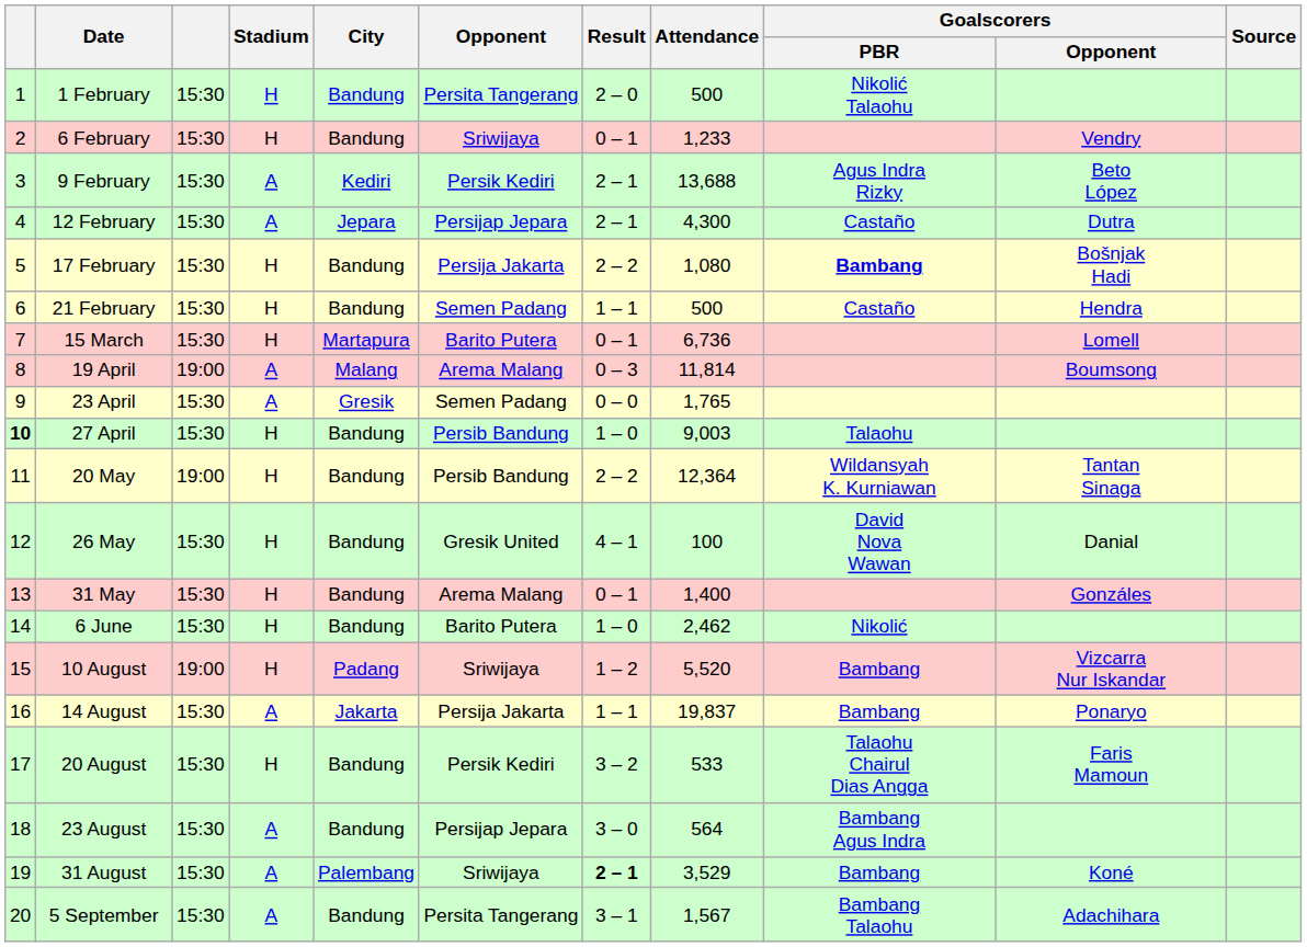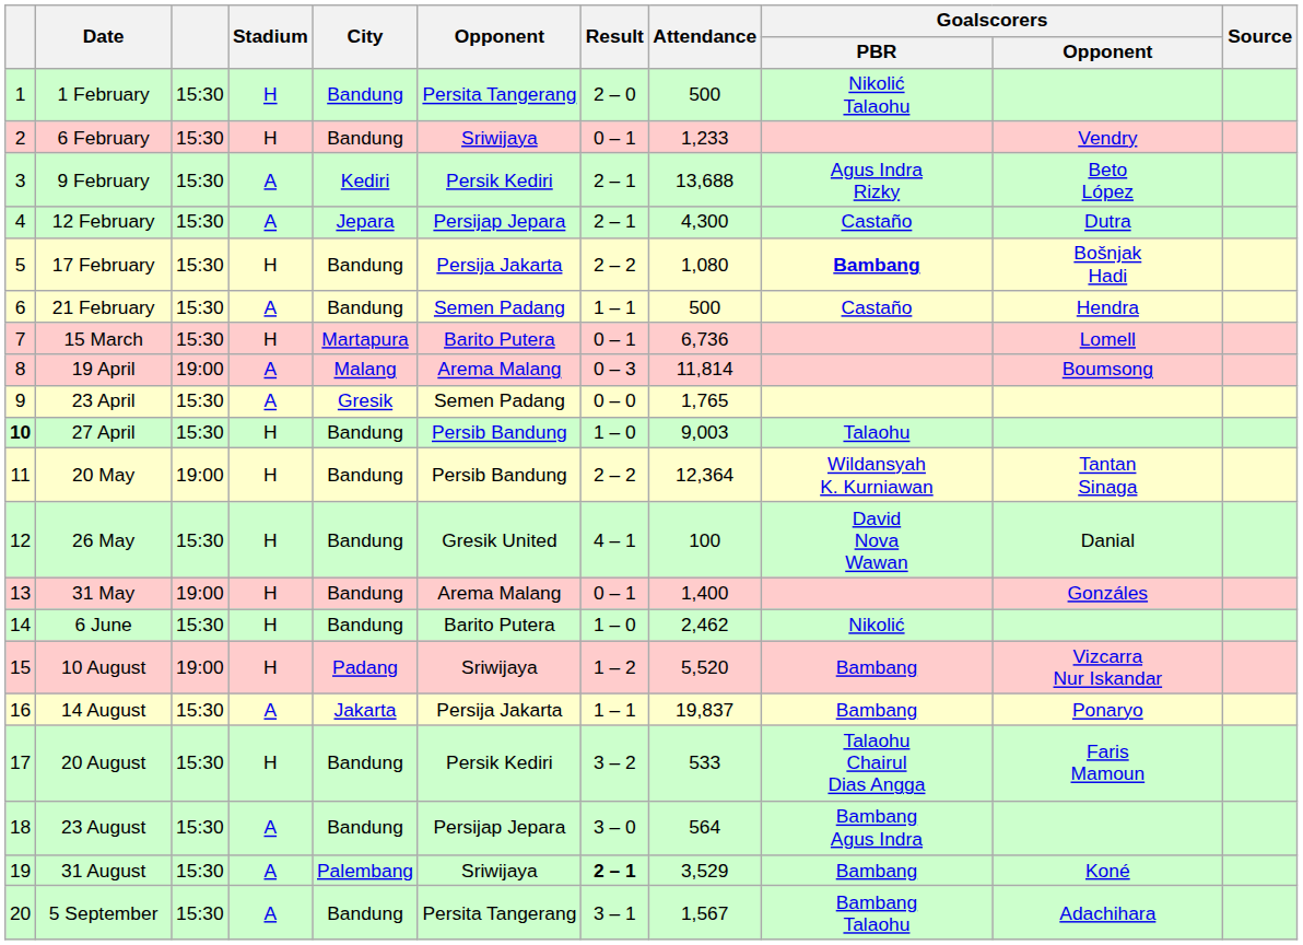 <table class="wikitable" Style="text-align: center;font-size:75%">
 <tr>
 <th rowspan="2"></th>
 <th rowspan="2" style="width:80px">Date</th>
 <th rowspan="2"></th>
 <th rowspan="2">Stadium</th>
 <th rowspan="2">City</th>
 <th rowspan="2">Opponent</th>
 <th rowspan="2">Result</th>
 <th rowspan="2">Attendance</th>
 <th colspan="2">Goalscorers</th>
 <th rowspan="2">Source</th>
 </tr>
 <tr>
 <th style="width:140px">PBR</th>
 <th style="width:140px">Opponent</th>
 </tr>
 <tr style="background:#cfc">
 <td>1</td>
 <td>1 February</td>
 <td>15:30</td>
 <td><a href='#'>H</a></td>
 <td><a href='#'>Bandung</a></td>
 <td><a href='#'>Persita Tangerang</a></td>
 <td>2 – 0</td>
 <td>500</td>
 <td><a href='#'>Nikolić</a> <br><a href='#'>Talaohu</a> </td>
 <td></td>
 <td></td>
 </tr>
 <tr style="background:#fcc">
 <td>2</td>
 <td>6 February</td>
 <td>15:30</td>
 <td>H</td>
 <td>Bandung</td>
 <td><a href='#'>Sriwijaya</a></td>
 <td>0 – 1</td>
 <td>1,233</td>
 <td></td>
 <td><a href='#'>Vendry</a> </td>
 <td></td>
 </tr>
 <tr style="background:#cfc">
 <td>3</td>
 <td>9 February</td>
 <td>15:30</td>
 <td><a href='#'>A</a></td>
 <td><a href='#'>Kediri</a></td>
 <td><a href='#'>Persik Kediri</a></td>
 <td>2 – 1</td>
 <td>13,688</td>
 <td><a href='#'>Agus Indra</a> <br><a href='#'>Rizky</a> </td>
 <td><a href='#'>Beto</a> <br><a href='#'>López</a> </td>
 <td></td>
 </tr>
 <tr style="background:#cfc">
 <td>4</td>
 <td>12 February</td>
 <td>15:30</td>
 <td><a href='#'>A</a></td>
 <td><a href='#'>Jepara</a></td>
 <td><a href='#'>Persijap Jepara</a></td>
 <td>2 – 1</td>
 <td>4,300</td>
 <td><a href='#'>Castaño</a> </td>
 <td><a href='#'>Dutra</a> </td>
 <td></td>
 </tr>
 <tr style="background:#ffc">
 <td>5</td>
 <td>17 February</td>
 <td>15:30</td>
 <td>H</td>
 <td>Bandung</td>
 <td><a href='#'>Persija Jakarta</a></td>
 <td>2 – 2</td>
 <td>1,080</td>
 <td><strong><a href='#'>Bambang</a> </strong></td>
 <td><a href='#'>Bošnjak</a> <br><a href='#'>Hadi</a> </td>
 <td></td>
 </tr>
 <tr style="background:#ffc">
 <td>6</td>
 <td>21 February</td>
 <td>15:30</td>
-<td>H</td>
+<td><a href='#'>A</a></td>
 <td>Bandung</td>
 <td><a href='#'>Semen Padang</a></td>
 <td>1 – 1</td>
 <td>500</td>
 <td><a href='#'>Castaño</a> </td>
 <td><a href='#'>Hendra</a> </td>
 <td></td>
 </tr>
 <tr style="background:#fcc">
 <td>7</td>
 <td>15 March</td>
 <td>15:30</td>
 <td>H</td>
 <td><a href='#'>Martapura</a></td>
 <td><a href='#'>Barito Putera</a></td>
 <td>0 – 1</td>
 <td>6,736</td>
 <td></td>
 <td><a href='#'>Lomell</a> </td>
 <td></td>
 </tr>
 <tr style="background:#fcc">
 <td>8</td>
 <td>19 April</td>
 <td>19:00</td>
 <td><a href='#'>A</a></td>
 <td><a href='#'>Malang</a></td>
 <td><a href='#'>Arema Malang</a></td>
 <td>0 – 3</td>
 <td>11,814</td>
 <td></td>
 <td><a href='#'>Boumsong</a> </td>
 <td></td>
 </tr>
 <tr style="background:#ffc">
 <td>9</td>
 <td>23 April</td>
 <td>15:30</td>
 <td><a href='#'>A</a></td>
 <td><a href='#'>Gresik</a></td>
 <td>Semen Padang</td>
 <td>0 – 0</td>
 <td>1,765</td>
 <td></td>
 <td></td>
 <td></td>
 </tr>
 <tr style="background:#cfc">
 <td><strong>10</strong></td>
 <td>27 April</td>
 <td>15:30</td>
 <td>H</td>
 <td>Bandung</td>
 <td><a href='#'>Persib Bandung</a></td>
 <td>1 – 0</td>
 <td>9,003</td>
 <td><a href='#'>Talaohu</a> </td>
 <td></td>
 <td></td>
 </tr>
 <tr style="background:#ffc">
 <td>11</td>
 <td>20 May</td>
 <td>19:00</td>
 <td>H</td>
 <td>Bandung</td>
 <td>Persib Bandung</td>
 <td>2 – 2</td>
 <td>12,364</td>
 <td><a href='#'>Wildansyah</a> <br><a href='#'>K. Kurniawan</a> </td>
 <td><a href='#'>Tantan</a> <br> <a href='#'>Sinaga</a> </td>
 <td></td>
 </tr>
 <tr style="background:#cfc">
 <td>12</td>
 <td>26 May</td>
 <td>15:30</td>
 <td>H</td>
 <td>Bandung</td>
 <td>Gresik United</td>
 <td>4 – 1</td>
 <td>100</td>
 <td><a href='#'>David</a> <br><a href='#'>Nova</a> <br><a href='#'>Wawan</a> </td>
 <td>Danial </td>
 <td></td>
 </tr>
 <tr style="background:#fcc">
 <td>13</td>
 <td>31 May</td>
-<td>15:30</td>
+<td>19:00</td>
 <td>H</td>
 <td>Bandung</td>
 <td>Arema Malang</td>
 <td>0 – 1</td>
 <td>1,400</td>
 <td></td>
 <td><a href='#'>Gonzáles</a> </td>
 <td></td>
 </tr>
 <tr style="background:#cfc">
 <td>14</td>
 <td>6 June</td>
 <td>15:30</td>
 <td>H</td>
 <td>Bandung</td>
 <td>Barito Putera</td>
 <td>1 – 0</td>
 <td>2,462</td>
 <td><a href='#'>Nikolić</a> </td>
 <td></td>
 <td></td>
 </tr>
 <tr style="background:#fcc">
 <td>15</td>
 <td>10 August</td>
 <td>19:00</td>
 <td>H</td>
 <td><a href='#'>Padang</a></td>
 <td>Sriwijaya</td>
 <td>1 – 2</td>
 <td>5,520</td>
 <td><a href='#'>Bambang</a> </td>
 <td><a href='#'>Vizcarra</a> <br><a href='#'>Nur Iskandar</a> </td>
 <td></td>
 </tr>
 <tr style="background:#ffc">
 <td>16</td>
 <td>14 August</td>
 <td>15:30</td>
 <td><a href='#'>A</a></td>
 <td><a href='#'>Jakarta</a></td>
 <td>Persija Jakarta</td>
 <td>1 – 1</td>
 <td>19,837</td>
 <td><a href='#'>Bambang</a> </td>
 <td><a href='#'>Ponaryo</a> </td>
 <td></td>
 </tr>
 <tr style="background:#cfc">
 <td>17</td>
 <td>20 August</td>
 <td>15:30</td>
 <td>H</td>
 <td>Bandung</td>
 <td>Persik Kediri</td>
 <td>3 – 2</td>
 <td>533</td>
 <td><a href='#'>Talaohu</a> <br><a href='#'>Chairul</a> <br><a href='#'>Dias Angga</a> </td>
 <td><a href='#'>Faris</a> <br><a href='#'>Mamoun</a> </td>
 <td></td>
 </tr>
 <tr style="background:#cfc">
 <td>18</td>
 <td>23 August</td>
 <td>15:30</td>
 <td><a href='#'>A</a></td>
 <td>Bandung</td>
 <td>Persijap Jepara</td>
 <td>3 – 0</td>
 <td>564</td>
 <td><a href='#'>Bambang</a> <br><a href='#'>Agus Indra</a> </td>
 <td></td>
 <td></td>
 </tr>
 <tr style="background:#cfc">
 <td>19</td>
 <td>31 August</td>
 <td>15:30</td>
 <td><a href='#'>A</a></td>
 <td><a href='#'>Palembang</a></td>
 <td>Sriwijaya</td>
 <td><strong>2 – 1</strong></td>
 <td>3,529</td>
 <td><a href='#'>Bambang</a> </td>
 <td><a href='#'>Koné</a> </td>
 <td></td>
 </tr>
 <tr style="background:#cfc">
 <td>20</td>
 <td>5 September</td>
 <td>15:30</td>
 <td><a href='#'>A</a></td>
 <td>Bandung</td>
 <td>Persita Tangerang</td>
 <td>3 – 1</td>
 <td>1,567</td>
 <td><a href='#'>Bambang</a> <br><a href='#'>Talaohu</a> </td>
 <td><a href='#'>Adachihara</a> </td>
 <td></td>
 </tr>
 </table>
